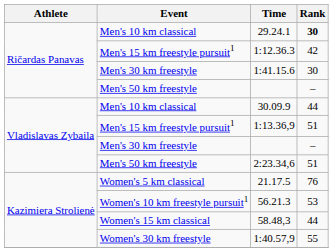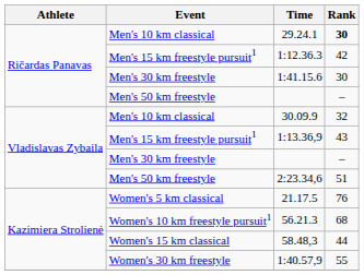 <table class="wikitable" border="1" style="font-size:90%">
 <tr>
 <th>Athlete</th>
 <th>Event</th>
 <th>Time</th>
 <th>Rank</th>
 </tr>
 <tr>
 <td rowspan="4"><a href='#'>Ričardas Panavas</a></td>
 <td><a href='#'>Men's 10 km classical</a></td>
 <td align=center>29.24.1</td>
 <td align=center><strong>30</strong></td>
 </tr>
 <tr>
 <td><a href='#'>Men's 15 km freestyle pursuit</a><sup>1</sup></td>
 <td align=center>1:12.36.3</td>
 <td align=center>42</td>
 </tr>
 <tr>
 <td><a href='#'>Men's 30 km freestyle</a></td>
 <td align=center>1:41.15.6</td>
 <td align=center>30</td>
 </tr>
 <tr>
 <td><a href='#'>Men's 50 km freestyle</a></td>
 <td align=center></td>
 <td align=center>–</td>
 </tr>
 <tr>
 <td rowspan="4"><a href='#'>Vladislavas Zybaila</a></td>
 <td><a href='#'>Men's 10 km classical</a></td>
 <td align=center>30.09.9</td>
-<td align=center>44</td>
+<td align=center>32</td>
 </tr>
 <tr>
 <td><a href='#'>Men's 15 km freestyle pursuit</a><sup>1</sup></td>
 <td align=center>1:13.36,9</td>
-<td align=center>51</td>
+<td align=center>43</td>
 </tr>
 <tr>
 <td><a href='#'>Men's 30 km freestyle</a></td>
 <td align=center></td>
 <td align=center>–</td>
 </tr>
 <tr>
 <td><a href='#'>Men's 50 km freestyle</a></td>
 <td align=center>2:23.34,6</td>
 <td align=center>51</td>
 </tr>
 <tr>
 <td rowspan="4"><a href='#'>Kazimiera Strolienė</a></td>
 <td><a href='#'>Women's 5 km classical</a></td>
 <td align=center>21.17.5</td>
 <td align=center>76</td>
 </tr>
 <tr>
 <td><a href='#'>Women's 10 km freestyle pursuit</a><sup>1</sup></td>
 <td align=center>56.21.3</td>
-<td align=center>53</td>
+<td align=center>68</td>
 </tr>
 <tr>
 <td><a href='#'>Women's 15 km classical</a></td>
 <td align=center>58.48,3</td>
 <td align=center>44</td>
 </tr>
 <tr>
 <td><a href='#'>Women's 30 km freestyle</a></td>
 <td align=center>1:40.57,9</td>
 <td align=center>55</td>
 </tr>
 <tr>
 </tr>
 </table>
